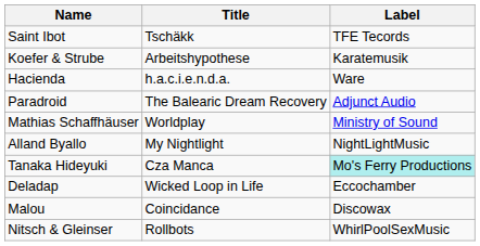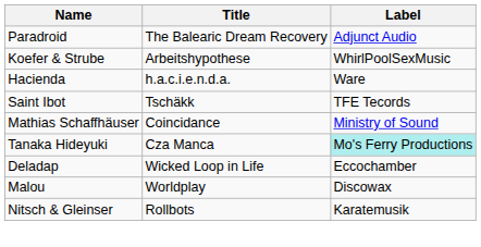 <table class="wikitable">
 <tr>
 <th>Name</th>
 <th>Title</th>
 <th>Label</th>
 </tr>
 <tr>
-<td>Saint Ibot</td>
-<td>Tschäkk</td>
-<td>TFE Tecords</td>
+<td>Paradroid</td>
+<td>The Balearic Dream Recovery</td>
+<td><a href='#'>Adjunct Audio</a></td>
 </tr>
 <tr>
 <td>Koefer & Strube</td>
 <td>Arbeitshypothese</td>
-<td>Karatemusik</td>
+<td>WhirlPoolSexMusic</td>
 </tr>
 <tr>
 <td>Hacienda</td>
 <td>h.a.c.i.e.n.d.a.</td>
 <td>Ware</td>
 </tr>
 <tr>
-<td>Paradroid</td>
-<td>The Balearic Dream Recovery</td>
-<td><a href='#'>Adjunct Audio</a></td>
+<td>Saint Ibot</td>
+<td>Tschäkk</td>
+<td>TFE Tecords</td>
 </tr>
 <tr>
 <td>Mathias Schaffhäuser</td>
-<td>Worldplay</td>
+<td>Coincidance</td>
 <td><a href='#'>Ministry of Sound</a></td>
-</tr>
-<tr>
-<td>Alland Byallo</td>
-<td>My Nightlight</td>
-<td>NightLightMusic</td>
 </tr>
 <tr>
 <td>Tanaka Hideyuki</td>
 <td>Cza Manca</td>
 <td style="background: paleturquoise;">Mo's Ferry Productions</td>
 </tr>
 <tr>
 <td>Deladap</td>
 <td>Wicked Loop in Life</td>
 <td>Eccochamber</td>
 </tr>
 <tr>
 <td>Malou</td>
-<td>Coincidance</td>
+<td>Worldplay</td>
 <td>Discowax</td>
 </tr>
 <tr>
 <td>Nitsch & Gleinser</td>
 <td>Rollbots</td>
-<td>WhirlPoolSexMusic</td>
+<td>Karatemusik</td>
 </tr>
 </table>
